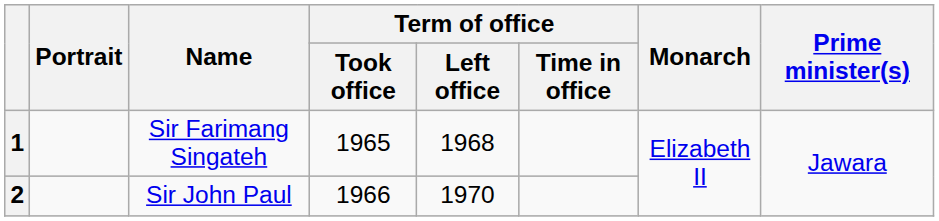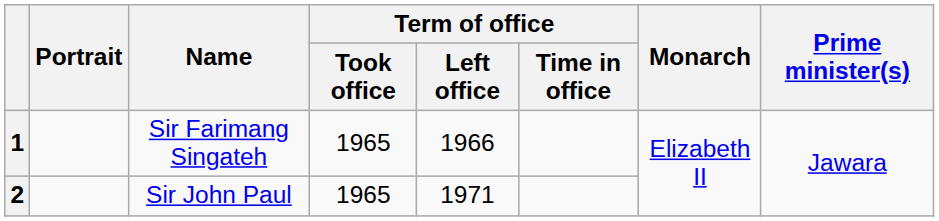 <table class="wikitable" style="text-align:center">
 <tr>
 <th rowspan="2"></th>
 <th rowspan="2">Portrait</th>
 <th rowspan="2">Name<br></th>
 <th colspan="3">Term of office</th>
 <th rowspan="2">Monarch</th>
 <th rowspan="2"><a href='#'>Prime minister(s)</a></th>
 </tr>
 <tr>
 <th>Took office</th>
 <th>Left office</th>
 <th>Time in office</th>
 </tr>
 <tr>
 <th>1</th>
 <td></td>
 <td><a href='#'>Sir Farimang Singateh</a><br></td>
 <td> 1965</td>
-<td> 1968</td>
+<td> 1966</td>
 <td></td>
 <td rowspan=2><a href='#'>Elizabeth II</a></td>
 <td rowspan=2><a href='#'>Jawara</a></td>
 </tr>
 <tr>
 <th>2</th>
 <td></td>
 <td><a href='#'>Sir John Paul</a><br></td>
-<td> 1966</td>
-<td> 1970</td>
+<td> 1965</td>
+<td> 1971</td>
 <td></td>
 </tr>
 </table>
